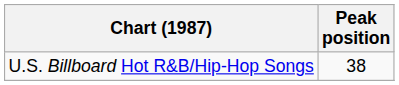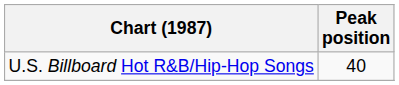 <table class="wikitable">
 <tr>
 <th>Chart (1987)</th>
 <th>Peak<br>position</th>
 </tr>
 <tr>
 <td>U.S. <em>Billboard</em> <a href='#'>Hot R&B/Hip-Hop Songs</a></td>
-<td align="center">38</td>
+<td align="center">40</td>
 </tr>
 <tr>
 </tr>
 </table>
